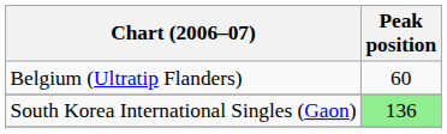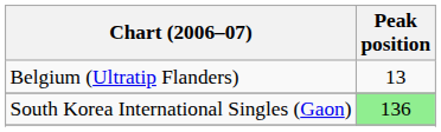 <table class="wikitable sortable">
 <tr>
 <th align="left">Chart (2006–07)</th>
 <th align="center">Peak<br>position</th>
 </tr>
 <tr>
 <td>Belgium (<a href='#'>Ultratip</a> Flanders)</td>
-<td align="center">60</td>
+<td align="center">13</td>
 </tr>
 <tr>
 </tr>
 <tr>
 <td>South Korea International Singles (<a href='#'>Gaon</a>)</td>
 <td style="background: lightgreen; text-align:center;">136</td>
 </tr>
 <tr>
 </tr>
 <tr>
 </tr>
 </table>
